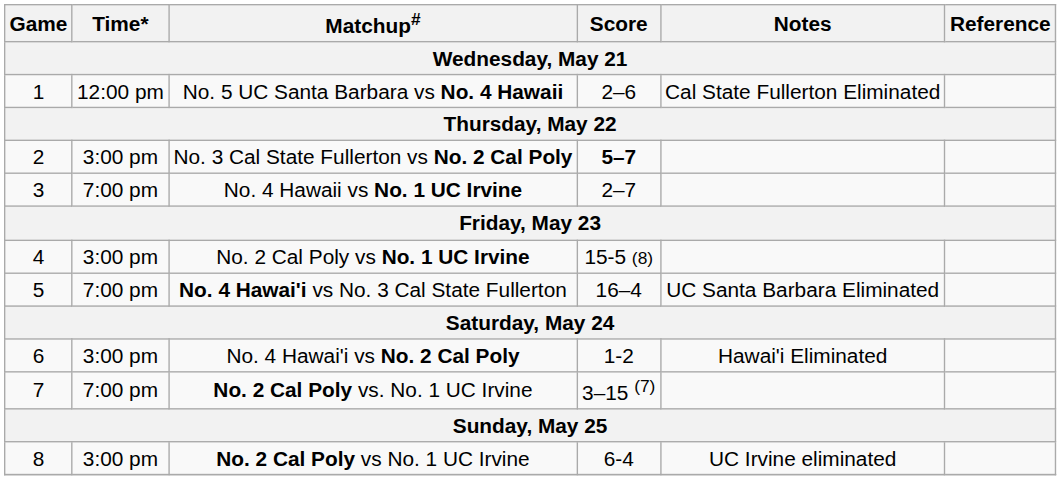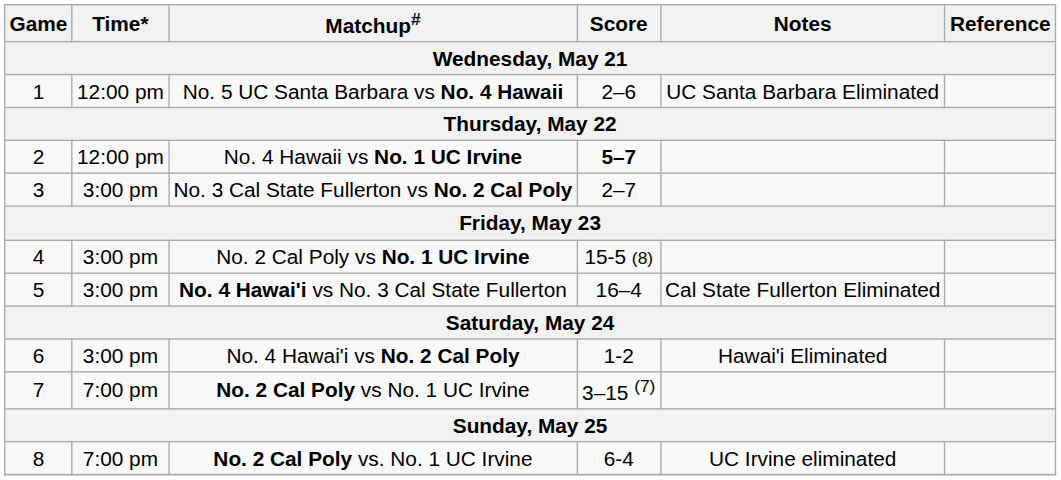 <table class="wikitable" style="font-size: 95%">
 <tr align="center">
 <th>Game</th>
 <th>Time*</th>
 <th>Matchup<sup>#</sup></th>
 <th>Score</th>
 <th>Notes</th>
 <th>Reference</th>
 </tr>
 <tr>
 <th colspan=7>Wednesday, May 21</th>
 </tr>
 <tr>
 <td style="text-align:center;">1</td>
 <td style="text-align:center;">12:00 pm</td>
 <td style="text-align:center;">No. 5 UC Santa Barbara vs <strong>No. 4 Hawaii</strong></td>
 <td style="text-align:center;">2–6</td>
-<td style="text-align:center;">Cal State Fullerton Eliminated</td>
+<td style="text-align:center;">UC Santa Barbara Eliminated</td>
 <td style="text-align:center;"></td>
 </tr>
 <tr>
 <th colspan=7>Thursday, May 22</th>
 </tr>
 <tr>
 <td style="text-align:center;">2</td>
-<td style="text-align:center;">3:00 pm</td>
-<td style="text-align:center;">No. 3 Cal State Fullerton vs <strong>No. 2 Cal Poly</strong></td>
+<td style="text-align:center;">12:00 pm</td>
+<td style="text-align:center;">No. 4 Hawaii vs <strong>No. 1 UC Irvine</strong></td>
 <td style="text-align:center;"><strong>5–7</strong></td>
 <td style="text-align:center;"></td>
 <td style="text-align:center;"></td>
 </tr>
 <tr>
 <td style="text-align:center;">3</td>
-<td style="text-align:center;">7:00 pm</td>
-<td style="text-align:center;">No. 4 Hawaii vs <strong>No. 1 UC Irvine</strong></td>
+<td style="text-align:center;">3:00 pm</td>
+<td style="text-align:center;">No. 3 Cal State Fullerton vs <strong>No. 2 Cal Poly</strong></td>
 <td style="text-align:center;">2–7</td>
 <td style="text-align:center;"></td>
 <td style="text-align:center;"></td>
 </tr>
 <tr>
 <th colspan=7>Friday, May 23</th>
 </tr>
 <tr>
 <td style="text-align:center;">4</td>
 <td style="text-align:center;">3:00 pm</td>
 <td style="text-align:center;">No. 2 Cal Poly vs <strong>No. 1 UC Irvine</strong></td>
 <td style="text-align:center;">15-5 <small>(8)</small></td>
 <td style="text-align:center;"></td>
 <td style="text-align:center;"></td>
 </tr>
 <tr>
 <td style="text-align:center;">5</td>
-<td style="text-align:center;">7:00 pm</td>
+<td style="text-align:center;">3:00 pm</td>
 <td style="text-align:center;"><strong>No. 4 Hawai'i</strong> vs No. 3 Cal State Fullerton</td>
 <td style="text-align:center;">16–4</td>
-<td style="text-align:center;">UC Santa Barbara Eliminated</td>
+<td style="text-align:center;">Cal State Fullerton Eliminated</td>
 <td style="text-align:center;"></td>
 </tr>
 <tr>
 <th colspan=7>Saturday, May 24</th>
 </tr>
 <tr>
 <td style="text-align:center;">6</td>
 <td style="text-align:center;">3:00 pm</td>
 <td style="text-align:center;">No. 4 Hawai'i vs <strong>No. 2 Cal Poly</strong></td>
 <td style="text-align:center;">1-2</td>
 <td style="text-align:center;">Hawai'i Eliminated</td>
 <td style="text-align:center;"></td>
 </tr>
 <tr>
 <td style="text-align:center;">7</td>
 <td style="text-align:center;">7:00 pm</td>
-<td style="text-align:center;"><strong>No. 2 Cal Poly</strong> vs. No. 1 UC Irvine</td>
+<td style="text-align:center;"><strong>No. 2 Cal Poly</strong> vs No. 1 UC Irvine</td>
 <td style="text-align:center;">3–15 <sup>(7)</sup></td>
 <td style="text-align:center;"></td>
 <td style="text-align:center;"></td>
 </tr>
 <tr>
 <th colspan=7>Sunday, May 25</th>
 </tr>
 <tr>
 <td style="text-align:center;">8</td>
-<td style="text-align:center;">3:00 pm</td>
-<td style="text-align:center;"><strong>No. 2 Cal Poly</strong> vs No. 1 UC Irvine</td>
+<td style="text-align:center;">7:00 pm</td>
+<td style="text-align:center;"><strong>No. 2 Cal Poly</strong> vs. No. 1 UC Irvine</td>
 <td style="text-align:center;">6-4</td>
 <td style="text-align:center;">UC Irvine eliminated</td>
 <td style="text-align:center;"></td>
 </tr>
 <tr>
 </tr>
 </table>
